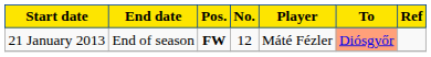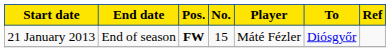 <table class="wikitable plainrowheaders sortable">
 <tr>
 <th style="background-color:#FDE500;color:black;border:1px solid #004292">Start date</th>
 <th style="background-color:#FDE500;color:black;border:1px solid #004292">End date</th>
 <th style="background-color:#FDE500;color:black;border:1px solid #004292">Pos.</th>
 <th style="background-color:#FDE500;color:black;border:1px solid #004292">No.</th>
 <th style="background-color:#FDE500;color:black;border:1px solid #004292">Player</th>
 <th style="background-color:#FDE500;color:black;border:1px solid #004292">To</th>
 <th style="background-color:#FDE500;color:black;border:1px solid #004292">Ref</th>
 </tr>
 <tr>
 <td>21 January 2013</td>
 <td style="text-align:center;">End of season</td>
 <td style="text-align:center;"><strong>FW</strong></td>
-<td style="text-align:center;">12</td>
+<td style="text-align:center;">15</td>
 <td style="text-align:left;"> Máté Fézler</td>
-<td style="background: lightsalmon; text-align:left;"><a href='#'>Diósgyőr</a></td>
+<td style="text-align:left;"><a href='#'>Diósgyőr</a></td>
 <td></td>
 </tr>
 <tr>
 </tr>
 </table>
